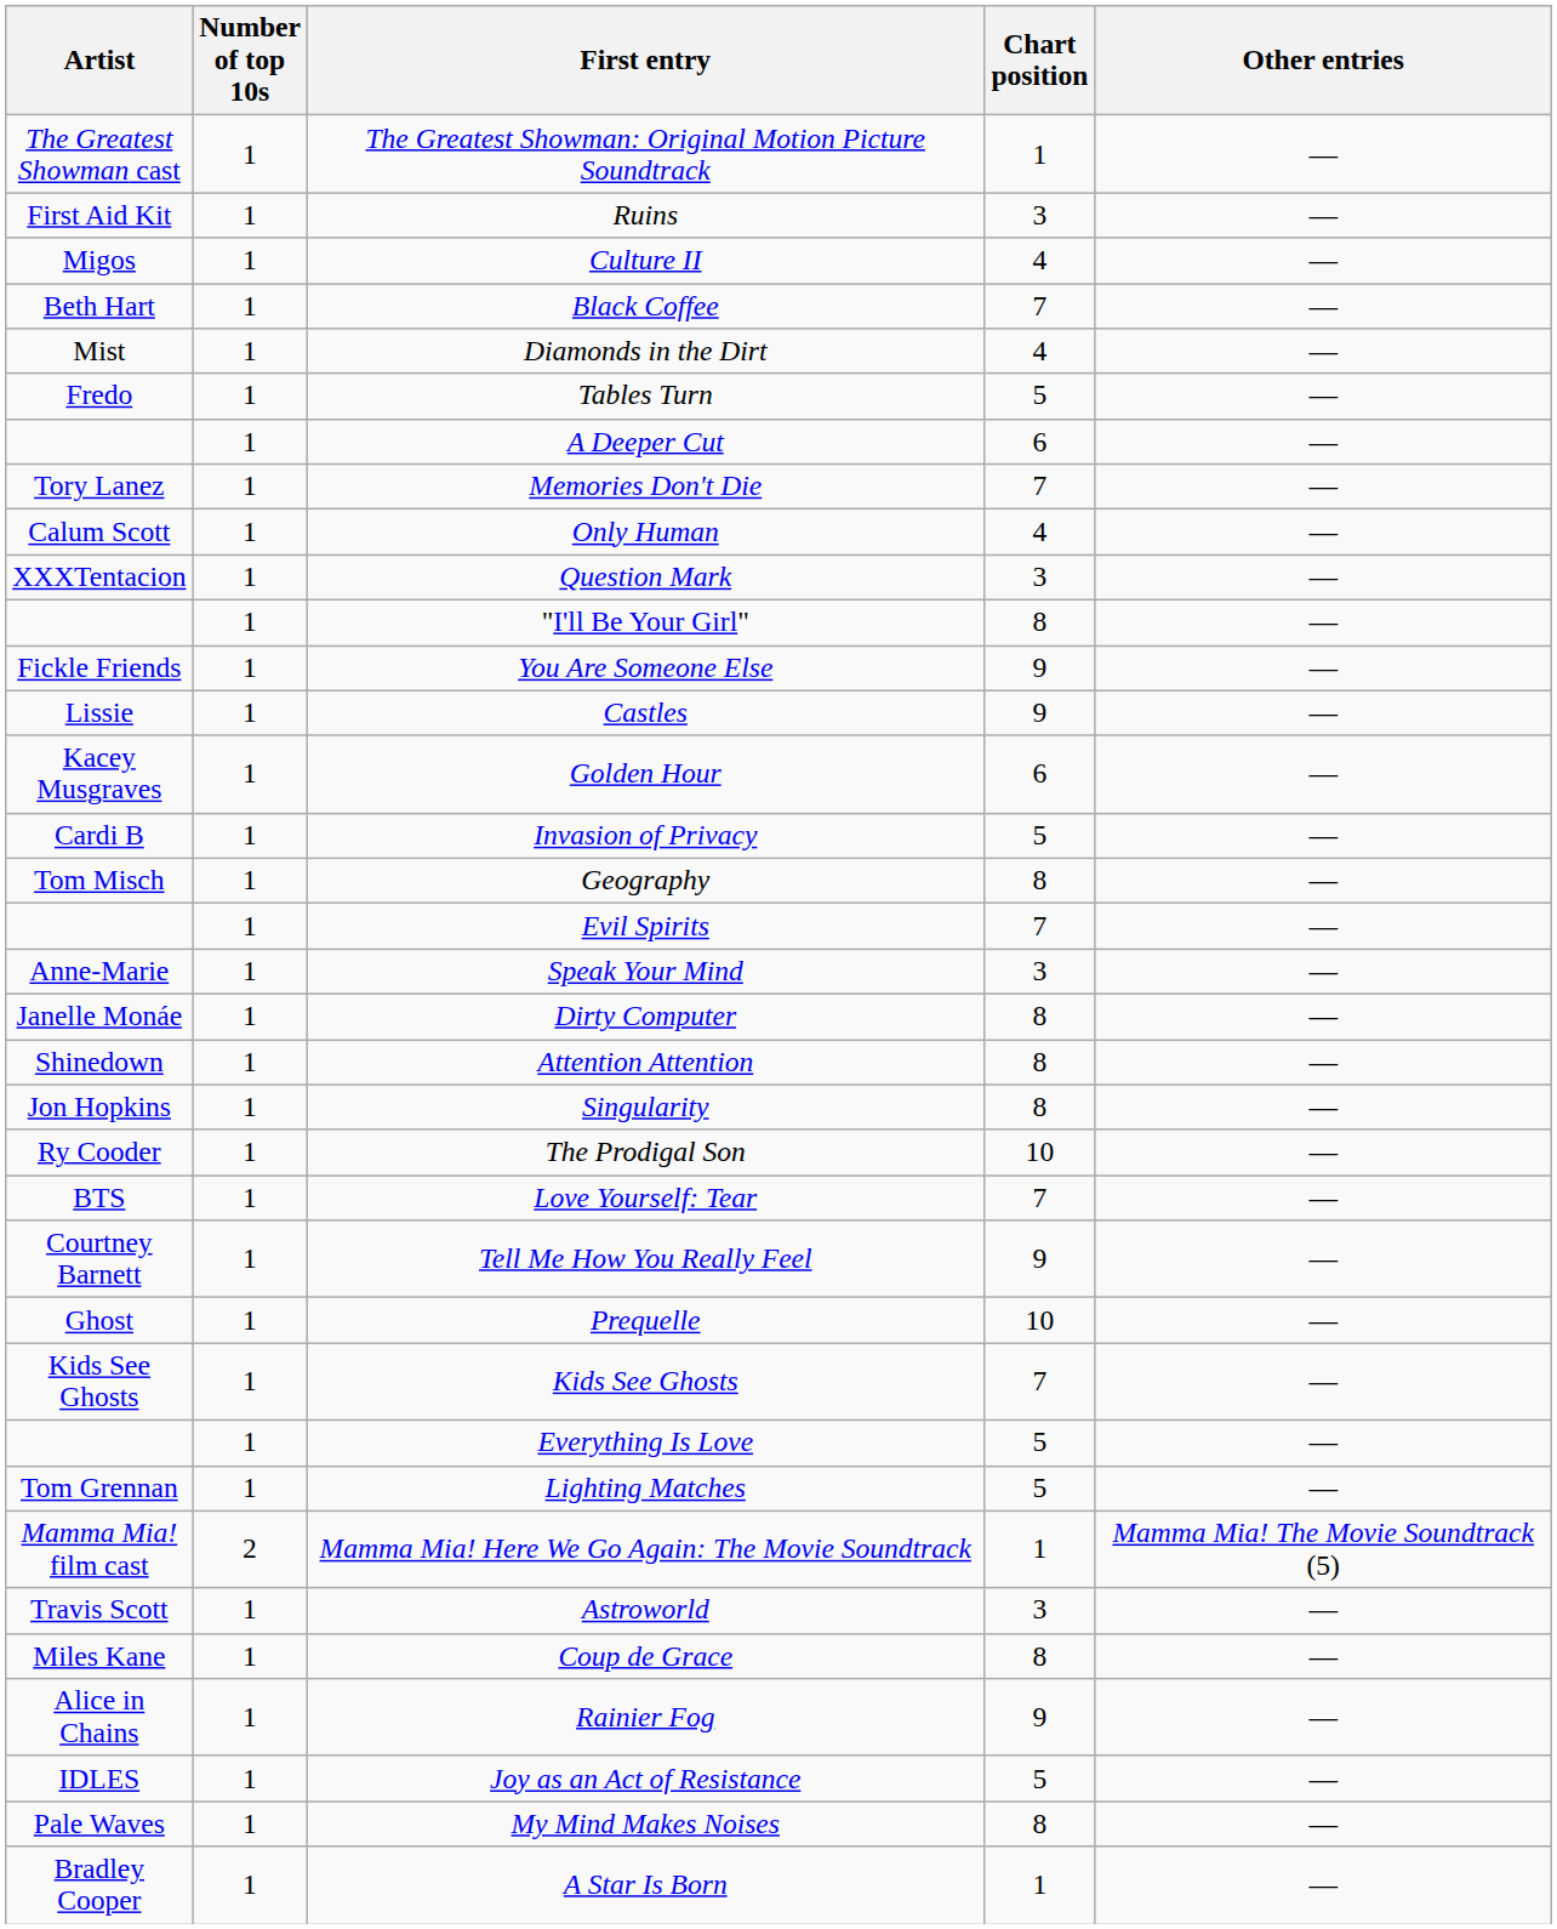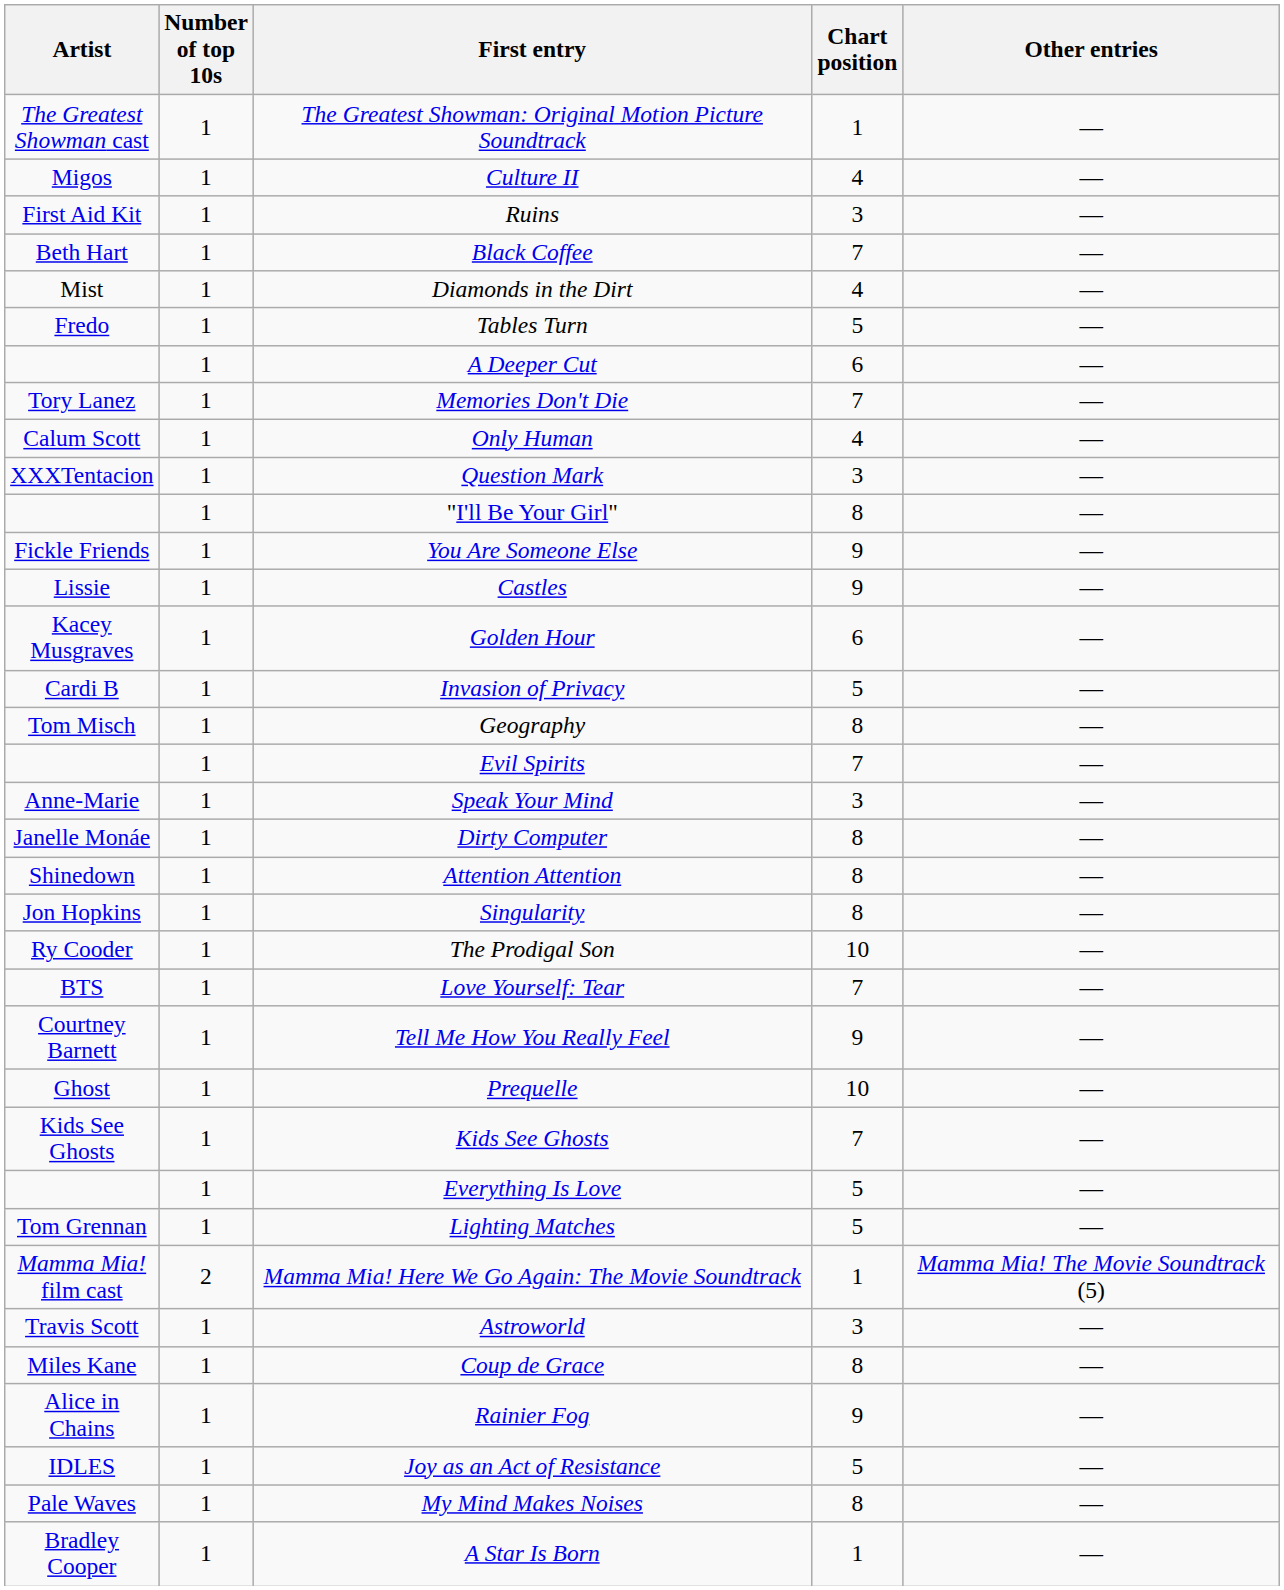 <table class="wikitable sortable mw-collapsible mw-collapsed" style="text-align: center;">
 <tr>
 <th scope="col" style="width:55px;">Artist</th>
 <th scope="col" style="width:55px;" data-sort-type="number">Number of top 10s</th>
 <th scope="col" style="text-align:center;">First entry</th>
 <th scope="col" style="width:55px;" data-sort-type="number">Chart position</th>
 <th scope="col" style="text-align:center;">Other entries</th>
 </tr>
 <tr>
 <td><a href='#'><em>The Greatest Showman</em> cast</a></td>
 <td>1</td>
 <td><em><a href='#'>The Greatest Showman: Original Motion Picture Soundtrack</a></em></td>
 <td>1</td>
 <td>—</td>
 </tr>
 <tr>
+<td><a href='#'>Migos</a></td>
+<td>1</td>
+<td><em><a href='#'>Culture II</a></em></td>
+<td>4</td>
+<td>—</td>
+</tr>
+<tr>
 <td><a href='#'>First Aid Kit</a></td>
 <td>1</td>
 <td><em>Ruins</em></td>
 <td>3</td>
-<td>—</td>
-</tr>
-<tr>
-<td><a href='#'>Migos</a></td>
-<td>1</td>
-<td><em><a href='#'>Culture II</a></em></td>
-<td>4</td>
 <td>—</td>
 </tr>
 <tr>
 <td><a href='#'>Beth Hart</a></td>
 <td>1</td>
 <td><em><a href='#'>Black Coffee</a></em></td>
 <td>7</td>
 <td>—</td>
 </tr>
 <tr>
 <td>Mist</td>
 <td>1</td>
 <td><em>Diamonds in the Dirt</em></td>
 <td>4</td>
 <td>—</td>
 </tr>
 <tr>
 <td><a href='#'>Fredo</a></td>
 <td>1</td>
 <td><em>Tables Turn</em></td>
 <td>5</td>
 <td>—</td>
 </tr>
 <tr>
 <td></td>
 <td>1</td>
 <td><em><a href='#'>A Deeper Cut</a></em></td>
 <td>6</td>
 <td>—</td>
 </tr>
 <tr>
 <td><a href='#'>Tory Lanez</a></td>
 <td>1</td>
 <td><em><a href='#'>Memories Don't Die</a></em></td>
 <td>7</td>
 <td>—</td>
 </tr>
 <tr>
 <td><a href='#'>Calum Scott</a></td>
 <td>1</td>
 <td><em><a href='#'>Only Human</a></em></td>
 <td>4</td>
 <td>—</td>
 </tr>
 <tr>
 <td><a href='#'>XXXTentacion</a></td>
 <td>1</td>
 <td><em><a href='#'>Question Mark</a></em></td>
 <td>3</td>
 <td>—</td>
 </tr>
 <tr>
 <td></td>
 <td>1</td>
 <td>"<a href='#'>I'll Be Your Girl</a>"</td>
 <td>8</td>
 <td>—</td>
 </tr>
 <tr>
 <td><a href='#'>Fickle Friends</a></td>
 <td>1</td>
 <td><em><a href='#'>You Are Someone Else</a></em></td>
 <td>9</td>
 <td>—</td>
 </tr>
 <tr>
 <td><a href='#'>Lissie</a></td>
 <td>1</td>
 <td><em><a href='#'>Castles</a></em></td>
 <td>9</td>
 <td>—</td>
 </tr>
 <tr>
 <td><a href='#'>Kacey Musgraves</a></td>
 <td>1</td>
 <td><em><a href='#'>Golden Hour</a></em></td>
 <td>6</td>
 <td>—</td>
 </tr>
 <tr>
 <td><a href='#'>Cardi B</a></td>
 <td>1</td>
 <td><em><a href='#'>Invasion of Privacy</a></em></td>
 <td>5</td>
 <td>—</td>
 </tr>
 <tr>
 <td><a href='#'>Tom Misch</a></td>
 <td>1</td>
 <td><em>Geography</em></td>
 <td>8</td>
 <td>—</td>
 </tr>
 <tr>
 <td></td>
 <td>1</td>
 <td><em><a href='#'>Evil Spirits</a></em></td>
 <td>7</td>
 <td>—</td>
 </tr>
 <tr>
 <td><a href='#'>Anne-Marie</a></td>
 <td>1</td>
 <td><em><a href='#'>Speak Your Mind</a></em></td>
 <td>3</td>
 <td>—</td>
 </tr>
 <tr>
 <td><a href='#'>Janelle Monáe</a></td>
 <td>1</td>
 <td><em><a href='#'>Dirty Computer</a></em></td>
 <td>8</td>
 <td>—</td>
 </tr>
 <tr>
 <td><a href='#'>Shinedown</a></td>
 <td>1</td>
 <td><em><a href='#'>Attention Attention</a></em></td>
 <td>8</td>
 <td>—</td>
 </tr>
 <tr>
 <td><a href='#'>Jon Hopkins</a></td>
 <td>1</td>
 <td><em><a href='#'>Singularity</a></em></td>
 <td>8</td>
 <td>—</td>
 </tr>
 <tr>
 <td><a href='#'>Ry Cooder</a></td>
 <td>1</td>
 <td><em>The Prodigal Son</em></td>
 <td>10</td>
 <td>—</td>
 </tr>
 <tr>
 <td><a href='#'>BTS</a></td>
 <td>1</td>
 <td><em><a href='#'>Love Yourself: Tear</a></em></td>
 <td>7</td>
 <td>—</td>
 </tr>
 <tr>
 <td><a href='#'>Courtney Barnett</a></td>
 <td>1</td>
 <td><em><a href='#'>Tell Me How You Really Feel</a></em></td>
 <td>9</td>
 <td>—</td>
 </tr>
 <tr>
 <td><a href='#'>Ghost</a></td>
 <td>1</td>
 <td><em><a href='#'>Prequelle</a></em></td>
 <td>10</td>
 <td>—</td>
 </tr>
 <tr>
 <td><a href='#'>Kids See Ghosts</a></td>
 <td>1</td>
 <td><em><a href='#'>Kids See Ghosts</a></em></td>
 <td>7</td>
 <td>—</td>
 </tr>
 <tr>
 <td></td>
 <td>1</td>
 <td><em><a href='#'>Everything Is Love</a></em></td>
 <td>5</td>
 <td>—</td>
 </tr>
 <tr>
 <td><a href='#'>Tom Grennan</a></td>
 <td>1</td>
 <td><em><a href='#'>Lighting Matches</a></em></td>
 <td>5</td>
 <td>—</td>
 </tr>
 <tr>
 <td><a href='#'><em>Mamma Mia!</em> film cast</a></td>
 <td>2</td>
 <td><em><a href='#'>Mamma Mia! Here We Go Again: The Movie Soundtrack</a></em></td>
 <td>1</td>
 <td><em><a href='#'>Mamma Mia! The Movie Soundtrack</a></em> (5)</td>
 </tr>
 <tr>
 <td><a href='#'>Travis Scott</a></td>
 <td>1</td>
 <td><em><a href='#'>Astroworld</a></em></td>
 <td>3</td>
 <td>—</td>
 </tr>
 <tr>
 <td><a href='#'>Miles Kane</a></td>
 <td>1</td>
 <td><em><a href='#'>Coup de Grace</a></em></td>
 <td>8</td>
 <td>—</td>
 </tr>
 <tr>
 <td><a href='#'>Alice in Chains</a></td>
 <td>1</td>
 <td><em><a href='#'>Rainier Fog</a></em></td>
 <td>9</td>
 <td>—</td>
 </tr>
 <tr>
 <td><a href='#'>IDLES</a></td>
 <td>1</td>
 <td><em><a href='#'>Joy as an Act of Resistance</a></em></td>
 <td>5</td>
 <td>—</td>
 </tr>
 <tr>
 <td><a href='#'>Pale Waves</a></td>
 <td>1</td>
 <td><em><a href='#'>My Mind Makes Noises</a></em></td>
 <td>8</td>
 <td>—</td>
 </tr>
 <tr>
 <td><a href='#'>Bradley Cooper</a></td>
 <td>1</td>
 <td><em><a href='#'>A Star Is Born</a></em></td>
 <td>1</td>
 <td>—</td>
 </tr>
 </table>
